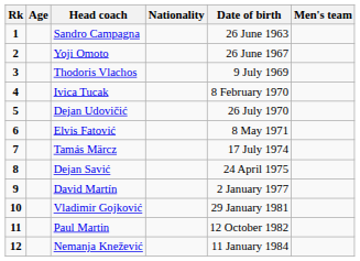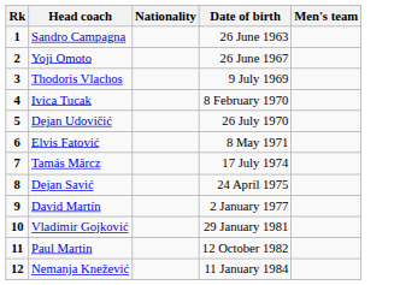 <table class="wikitable sortable" style="text-align: left; font-size: 95%; margin-left: 1em;">
 <tr>
 <th>Rk</th>
-<th>Age</th>
 <th>Head coach</th>
 <th>Nationality</th>
 <th>Date of birth</th>
 <th>Men's team</th>
 </tr>
 <tr>
 <td style="text-align: center;"><strong>1</strong></td>
-<td></td>
 <td data-sort-value="Campagna, Sandro"><a href='#'>Sandro Campagna</a></td>
 <td></td>
 <td style="text-align: right;">26 June 1963</td>
 <td></td>
 </tr>
 <tr>
 <td style="text-align: center;"><strong>2</strong></td>
-<td></td>
 <td data-sort-value="Omoto, Yoji"><a href='#'>Yoji Omoto</a></td>
 <td></td>
 <td style="text-align: right;">26 June 1967</td>
 <td></td>
 </tr>
 <tr>
 <td style="text-align: center;"><strong>3</strong></td>
-<td></td>
 <td data-sort-value="Vlachos, Thodoris"><a href='#'>Thodoris Vlachos</a></td>
 <td></td>
 <td style="text-align: right;">9 July 1969</td>
 <td></td>
 </tr>
 <tr>
 <td style="text-align: center;"><strong>4</strong></td>
-<td></td>
 <td data-sort-value="Tucak, Ivica"><a href='#'>Ivica Tucak</a></td>
 <td></td>
 <td style="text-align: right;">8 February 1970</td>
 <td></td>
 </tr>
 <tr>
 <td style="text-align: center;"><strong>5</strong></td>
-<td></td>
 <td data-sort-value="Udovičić, Dejan"><a href='#'>Dejan Udovičić</a></td>
 <td></td>
 <td style="text-align: right;">26 July 1970</td>
 <td></td>
 </tr>
 <tr>
 <td style="text-align: center;"><strong>6</strong></td>
-<td></td>
 <td data-sort-value="Fatović, Elvis"><a href='#'>Elvis Fatović</a></td>
 <td></td>
 <td style="text-align: right;">8 May 1971</td>
 <td></td>
 </tr>
 <tr>
 <td style="text-align: center;"><strong>7</strong></td>
-<td></td>
 <td data-sort-value="Märcz, Tamás"><a href='#'>Tamás Märcz</a></td>
 <td></td>
 <td style="text-align: right;">17 July 1974</td>
 <td></td>
 </tr>
 <tr>
 <td style="text-align: center;"><strong>8</strong></td>
-<td></td>
 <td data-sort-value="Savić, Dejan"><a href='#'>Dejan Savić</a></td>
 <td></td>
 <td style="text-align: right;">24 April 1975</td>
 <td></td>
 </tr>
 <tr>
 <td style="text-align: center;"><strong>9</strong></td>
-<td></td>
 <td data-sort-value="Martín, David"><a href='#'>David Martín</a></td>
 <td></td>
 <td style="text-align: right;">2 January 1977</td>
 <td></td>
 </tr>
 <tr>
 <td style="text-align: center;"><strong>10</strong></td>
-<td></td>
 <td data-sort-value="Gojković, Vladimir"><a href='#'>Vladimir Gojković</a></td>
 <td></td>
 <td style="text-align: right;">29 January 1981</td>
 <td></td>
 </tr>
 <tr>
 <td style="text-align: center;"><strong>11</strong></td>
-<td></td>
 <td data-sort-value="Martin, Paul"><a href='#'>Paul Martin</a></td>
 <td></td>
 <td style="text-align: right;">12 October 1982</td>
 <td></td>
 </tr>
 <tr>
 <td style="text-align: center;"><strong>12</strong></td>
-<td></td>
 <td data-sort-value="Knežević, Nemanja"><a href='#'>Nemanja Knežević</a></td>
 <td></td>
 <td style="text-align: right;">11 January 1984</td>
 <td></td>
 </tr>
 </table>
